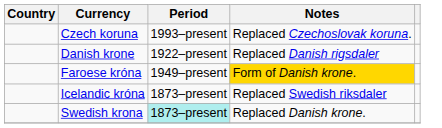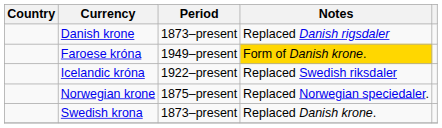 <table class="wikitable sortable">
 <tr>
 <th>Country</th>
 <th>Currency</th>
 <th>Period</th>
 <th>Notes</th>
 <th></th>
 </tr>
 <tr>
 <td></td>
-<td><a href='#'>Czech koruna</a></td>
-<td>1993–present</td>
-<td>Replaced <em><a href='#'>Czechoslovak koruna</a></em>.</td>
-<td></td>
-</tr>
-<tr>
-<td></td>
 <td><a href='#'>Danish krone</a></td>
-<td>1922–present</td>
+<td>1873–present</td>
 <td>Replaced <em><a href='#'>Danish rigsdaler</a></em></td>
 <td></td>
 </tr>
 <tr>
 <td></td>
 <td><a href='#'>Faroese króna</a></td>
 <td>1949–present</td>
 <td style="background: gold;">Form of <em>Danish krone</em>.</td>
 <td></td>
 </tr>
 <tr>
 <td></td>
 <td><a href='#'>Icelandic króna</a></td>
-<td>1873–present</td>
+<td>1922–present</td>
 <td>Replaced <a href='#'>Swedish riksdaler</a></td>
 <td></td>
 </tr>
 <tr>
 <td></td>
+<td><a href='#'>Norwegian krone</a></td>
+<td>1875–present</td>
+<td>Replaced <a href='#'>Norwegian speciedaler</a>.</td>
+<td></td>
+</tr>
+<tr>
+<td></td>
 <td><a href='#'>Swedish krona</a></td>
-<td style="background: paleturquoise;">1873–present</td>
+<td>1873–present</td>
 <td>Replaced <em>Danish krone</em>.</td>
 <td></td>
 </tr>
 <tr>
 </tr>
 </table>
